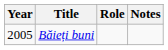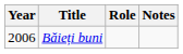 <table class="wikitable sortable">
 <tr>
 <th>Year</th>
 <th>Title</th>
 <th>Role</th>
 <th class="unsortable">Notes</th>
 </tr>
 <tr>
-<td>2005</td>
+<td>2006</td>
 <td><em><a href='#'>Băieți buni</a></em></td>
 <td></td>
 <td></td>
 </tr>
 </table>
